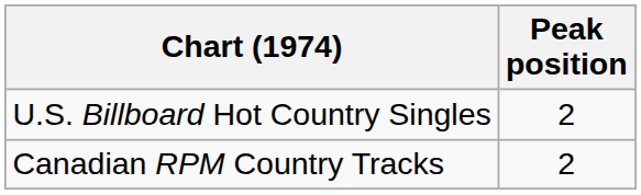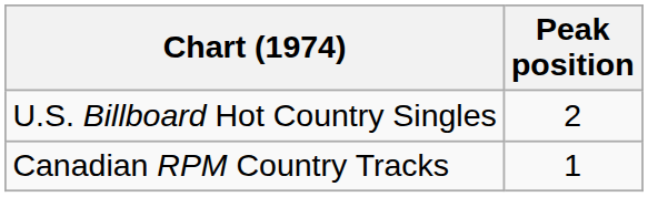 <table class="wikitable">
 <tr>
 <th align="left">Chart (1974)</th>
 <th style="text-align:center;">Peak<br>position</th>
 </tr>
 <tr>
 <td align="left">U.S. <em>Billboard</em> Hot Country Singles</td>
 <td style="text-align:center;">2</td>
 </tr>
 <tr>
 <td align="left">Canadian <em>RPM</em> Country Tracks</td>
-<td style="text-align:center;">2</td>
+<td style="text-align:center;">1</td>
 </tr>
 </table>
